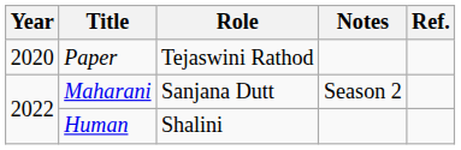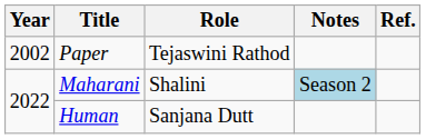 <table class="wikitable sortable">
 <tr>
 <th scope="col">Year</th>
 <th scope="col">Title</th>
 <th scope="col">Role</th>
 <th scope="col" class="unsortable">Notes</th>
 <th scope="col" class="unsortable">Ref.</th>
 </tr>
 <tr>
-<td>2020</td>
+<td>2002</td>
 <td><em>Paper</em></td>
 <td>Tejaswini Rathod</td>
 <td></td>
 <td></td>
 </tr>
 <tr>
 <td rowspan=2>2022</td>
 <td><em><a href='#'>Maharani</a></em></td>
-<td>Sanjana Dutt</td>
-<td>Season 2</td>
+<td>Shalini</td>
+<td style="background: lightblue;">Season 2</td>
 <td></td>
 </tr>
 <tr>
 <td><em><a href='#'>Human</a></em></td>
-<td>Shalini</td>
+<td>Sanjana Dutt</td>
 <td></td>
 <td></td>
 </tr>
 </table>
